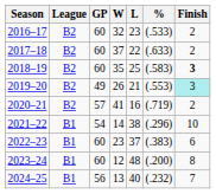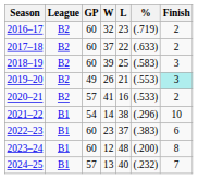 <table class="wikitable" style="font-size:85%;">
 <tr>
 <th>Season</th>
 <th>League</th>
 <th>GP</th>
 <th>W</th>
 <th>L</th>
 <th>%</th>
 <th>Finish</th>
 </tr>
 <tr>
 <td align="center"><a href='#'>2016–17</a></td>
 <td align="center"><a href='#'>B2</a></td>
 <td align="center">60</td>
 <td align="center">32</td>
 <td align="center">23</td>
-<td align="center">(.533)</td>
+<td align="center">(.719)</td>
 <td align="center">2</td>
 </tr>
 <tr>
 <td align="center"><a href='#'>2017–18</a></td>
 <td align="center"><a href='#'>B2</a></td>
 <td align="center">60</td>
 <td align="center">37</td>
 <td align="center">22</td>
 <td align="center">(.633)</td>
 <td align="center">2</td>
 </tr>
 <tr>
 <td align="center"><a href='#'>2018–19</a></td>
 <td align="center"><a href='#'>B2</a></td>
 <td align="center">60</td>
-<td align="center">35</td>
+<td align="center">39</td>
 <td align="center">25</td>
 <td align="center">(.583)</td>
-<td align="center"><strong>3</strong></td>
+<td align="center">3</td>
 </tr>
 <tr>
 <td align="center"><a href='#'>2019–20</a></td>
 <td align="center"><a href='#'>B2</a></td>
 <td align="center">49</td>
 <td align="center">26</td>
 <td align="center">21</td>
 <td align="center">(.553)</td>
 <td align="center" style="background: paleturquoise;">3</td>
 </tr>
 <tr>
 <td align="center"><a href='#'>2020–21</a></td>
 <td align="center"><a href='#'>B2</a></td>
 <td align="center">57</td>
 <td align="center">41</td>
 <td align="center">16</td>
-<td align="center">(.719)</td>
+<td align="center">(.533)</td>
 <td align="center">2</td>
 </tr>
 <tr>
 <td align="center"><a href='#'>2021–22</a></td>
 <td align="center"><a href='#'>B1</a></td>
 <td align="center">54</td>
 <td align="center">14</td>
 <td align="center">38</td>
 <td align="center">(.296)</td>
 <td align="center">10</td>
 </tr>
 <tr>
 <td align="center"><a href='#'>2022–23</a></td>
 <td align="center"><a href='#'>B1</a></td>
 <td align="center">60</td>
 <td align="center">23</td>
 <td align="center">37</td>
 <td align="center">(.383)</td>
 <td align="center">6</td>
 </tr>
 <tr>
 <td align="center"><a href='#'>2023–24</a></td>
 <td align="center"><a href='#'>B1</a></td>
 <td align="center">60</td>
 <td align="center">12</td>
 <td align="center">48</td>
 <td align="center">(.200)</td>
 <td align="center">8</td>
 </tr>
 <tr>
 <td align="center"><a href='#'>2024–25</a></td>
 <td align="center"><a href='#'>B1</a></td>
-<td align="center">56</td>
+<td align="center">57</td>
 <td align="center">13</td>
 <td align="center">40</td>
 <td align="center">(.232)</td>
 <td align="center">7</td>
 </tr>
 </table>
